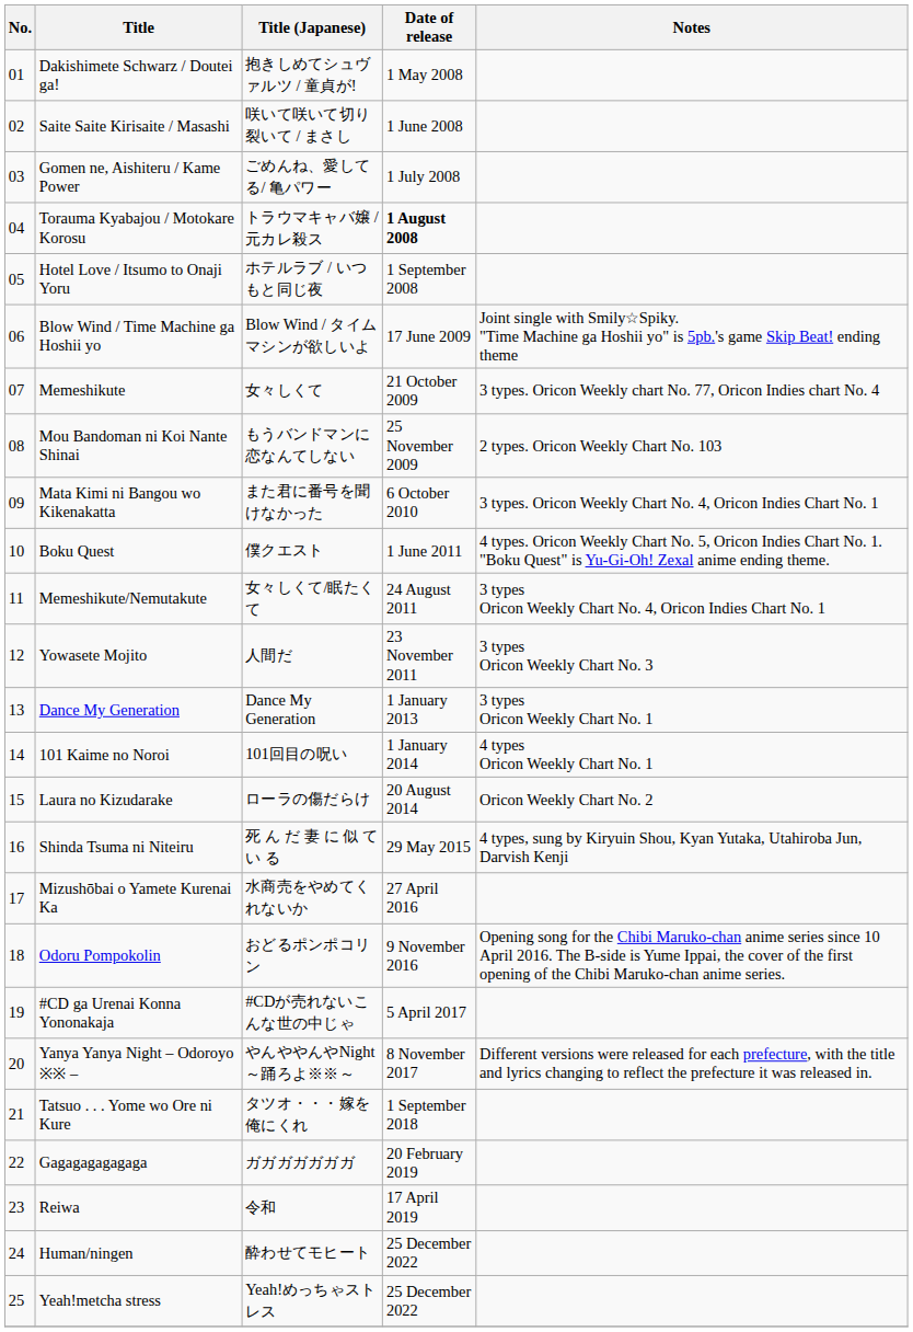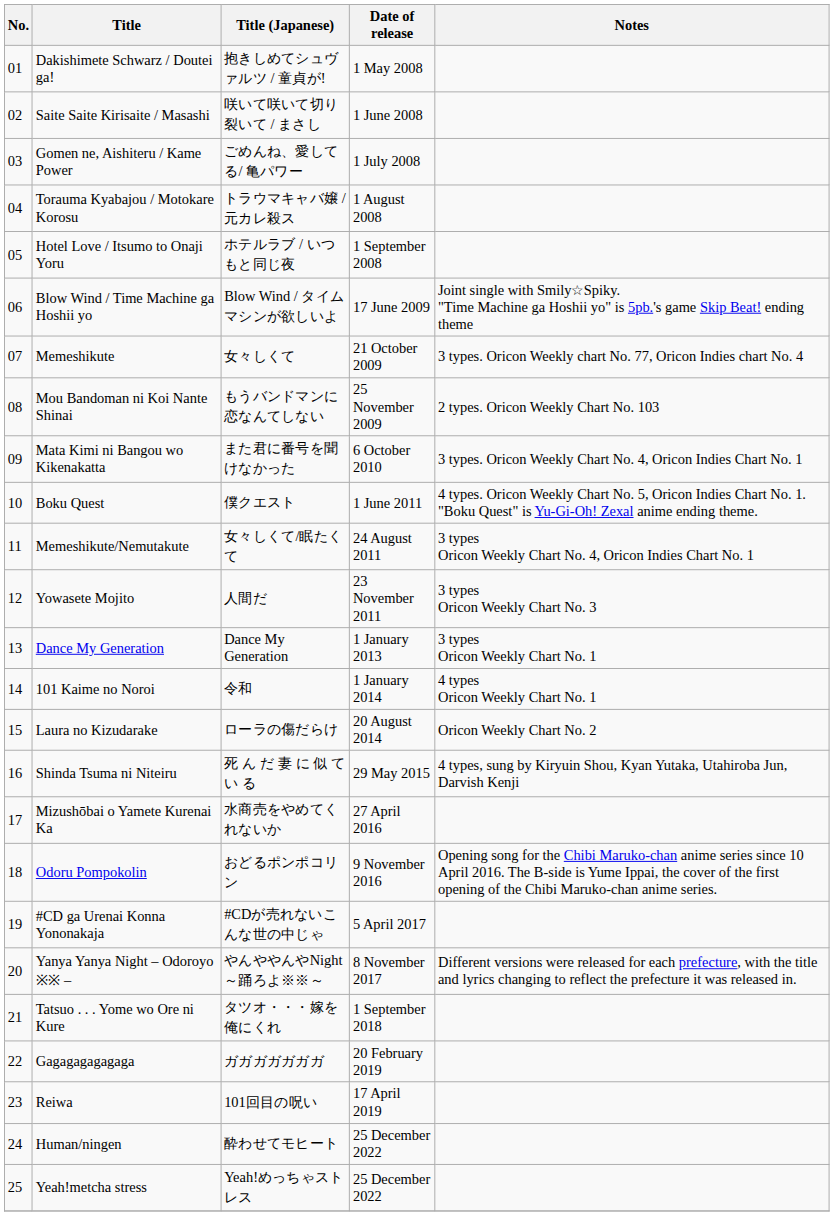 <table class="wikitable" style="font-size: 95%;">
 <tr>
 <th>No.</th>
 <th>Title</th>
 <th>Title (Japanese)</th>
 <th>Date of release</th>
 <th>Notes</th>
 </tr>
 <tr>
 <td>01</td>
 <td>Dakishimete Schwarz / Doutei ga!</td>
 <td>抱きしめてシュヴァルツ / 童貞が!</td>
 <td>1 May 2008</td>
 <td></td>
 </tr>
 <tr>
 <td>02</td>
 <td>Saite Saite Kirisaite / Masashi</td>
 <td>咲いて咲いて切り裂いて / まさし</td>
 <td>1 June 2008</td>
 <td></td>
 </tr>
 <tr>
 <td>03</td>
 <td>Gomen ne, Aishiteru / Kame Power</td>
 <td>ごめんね、愛してる/ 亀パワー</td>
 <td>1 July 2008</td>
 <td></td>
 </tr>
 <tr>
 <td>04</td>
 <td>Torauma Kyabajou / Motokare Korosu</td>
 <td>トラウマキャバ嬢 / 元カレ殺ス</td>
-<td><strong>1 August 2008</strong></td>
+<td>1 August 2008</td>
 <td></td>
 </tr>
 <tr>
 <td>05</td>
 <td>Hotel Love / Itsumo to Onaji Yoru</td>
 <td>ホテルラブ / いつもと同じ夜</td>
 <td>1 September 2008</td>
 <td></td>
 </tr>
 <tr>
 <td>06</td>
 <td>Blow Wind / Time Machine ga Hoshii yo</td>
 <td>Blow Wind / タイムマシンが欲しいよ</td>
 <td>17 June 2009</td>
 <td>Joint single with Smily☆Spiky. <br>"Time Machine ga Hoshii yo" is <a href='#'>5pb.</a>'s game <a href='#'>Skip Beat!</a> ending theme</td>
 </tr>
 <tr>
 <td>07</td>
 <td>Memeshikute</td>
 <td>女々しくて</td>
 <td>21 October 2009</td>
 <td>3 types. Oricon Weekly chart No. 77, Oricon Indies chart No. 4</td>
 </tr>
 <tr>
 <td>08</td>
 <td>Mou Bandoman ni Koi Nante Shinai</td>
 <td>もうバンドマンに恋なんてしない</td>
 <td>25 November 2009</td>
 <td>2 types. Oricon Weekly Chart No. 103</td>
 </tr>
 <tr>
 <td>09</td>
 <td>Mata Kimi ni Bangou wo Kikenakatta</td>
 <td>また君に番号を聞けなかった</td>
 <td>6 October 2010</td>
 <td>3 types. Oricon Weekly Chart No. 4, Oricon Indies Chart No. 1<br></td>
 </tr>
 <tr>
 <td>10</td>
 <td>Boku Quest</td>
 <td>僕クエスト</td>
 <td>1 June 2011</td>
 <td>4 types. Oricon Weekly Chart No. 5, Oricon Indies Chart No. 1. <br>"Boku Quest" is <a href='#'>Yu-Gi-Oh! Zexal</a> anime ending theme.</td>
 </tr>
 <tr>
 <td>11</td>
 <td>Memeshikute/Nemutakute</td>
 <td>女々しくて/眠たくて</td>
 <td>24 August 2011</td>
 <td>3 types<br> Oricon Weekly Chart No. 4, Oricon Indies Chart No. 1</td>
 </tr>
 <tr>
 <td>12</td>
 <td>Yowasete Mojito</td>
 <td>人間だ</td>
 <td>23 November 2011</td>
 <td>3 types<br>Oricon Weekly Chart No. 3</td>
 </tr>
 <tr>
 <td>13</td>
 <td><a href='#'>Dance My Generation</a></td>
 <td>Dance My Generation</td>
 <td>1 January 2013</td>
 <td>3 types<br>Oricon Weekly Chart No. 1</td>
 </tr>
 <tr>
 <td>14</td>
 <td>101 Kaime no Noroi</td>
-<td>101回目の呪い</td>
+<td>令和</td>
 <td>1 January 2014</td>
 <td>4 types<br>Oricon Weekly Chart No. 1</td>
 </tr>
 <tr>
 <td>15</td>
 <td>Laura no Kizudarake</td>
 <td>ローラの傷だらけ</td>
 <td>20 August 2014</td>
 <td>Oricon Weekly Chart No. 2</td>
 </tr>
 <tr>
 <td>16</td>
 <td>Shinda Tsuma ni Niteiru</td>
 <td>死 ん だ 妻 に 似 て い る</td>
 <td>29 May 2015</td>
 <td>4 types, sung by Kiryuin Shou, Kyan Yutaka, Utahiroba Jun, Darvish Kenji</td>
 </tr>
 <tr>
 <td>17</td>
 <td>Mizushōbai o Yamete Kurenai Ka</td>
 <td>水商売をやめてくれないか</td>
 <td>27 April 2016</td>
 <td></td>
 </tr>
 <tr>
 <td>18</td>
 <td><a href='#'>Odoru Pompokolin</a></td>
 <td>おどるポンポコリン</td>
 <td>9 November 2016</td>
 <td>Opening song for the <a href='#'>Chibi Maruko-chan</a> anime series since 10 April 2016. The B-side is Yume Ippai, the cover of the first opening of the Chibi Maruko-chan anime series.</td>
 </tr>
 <tr>
 <td>19</td>
 <td>#CD ga Urenai Konna Yononakaja</td>
 <td>#CDが売れないこんな世の中じゃ</td>
 <td>5 April 2017</td>
 <td></td>
 </tr>
 <tr>
 <td>20</td>
 <td>Yanya Yanya Night – Odoroyo ※※ –</td>
 <td>やんややんやNight ～踊ろよ※※～</td>
 <td>8 November 2017</td>
 <td>Different versions were released for each <a href='#'>prefecture</a>, with the title and lyrics changing to reflect the prefecture it was released in.</td>
 </tr>
 <tr>
 <td>21</td>
 <td>Tatsuo . . . Yome wo Ore ni Kure</td>
 <td>タツオ・・・嫁を俺にくれ</td>
 <td>1 September 2018</td>
 <td></td>
 </tr>
 <tr>
 <td>22</td>
 <td>Gagagagagagaga</td>
 <td>ガガガガガガガ</td>
 <td>20 February 2019</td>
 <td></td>
 </tr>
 <tr>
 <td>23</td>
 <td>Reiwa</td>
-<td>令和</td>
+<td>101回目の呪い</td>
 <td>17 April 2019</td>
 <td></td>
 </tr>
 <tr>
 <td>24</td>
 <td>Human/ningen</td>
 <td>酔わせてモヒート</td>
 <td>25 December 2022</td>
 <td></td>
 </tr>
 <tr>
 <td>25</td>
 <td>Yeah!metcha stress</td>
 <td>Yeah!めっちゃストレス</td>
 <td>25 December 2022</td>
 <td></td>
 </tr>
 <tr>
 </tr>
 </table>
